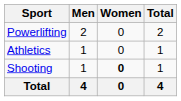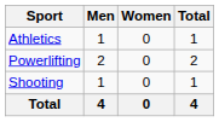 <table class="wikitable sortable" style="text-align:center;">
 <tr>
 <th>Sport</th>
 <th>Men</th>
 <th>Women</th>
 <th>Total</th>
 </tr>
 <tr>
+<td align=left> <a href='#'>Athletics</a></td>
+<td>1</td>
+<td>0</td>
+<td>1</td>
+</tr>
+<tr>
 <td align=left> <a href='#'>Powerlifting</a></td>
 <td>2</td>
 <td>0</td>
 <td>2</td>
 </tr>
 <tr>
-<td align=left> <a href='#'>Athletics</a></td>
+<td align=left> <a href='#'>Shooting</a></td>
 <td>1</td>
 <td>0</td>
-<td>1</td>
-</tr>
-<tr>
-<td align=left> <a href='#'>Shooting</a></td>
-<td>1</td>
-<td><strong>0</strong></td>
 <td>1</td>
 </tr>
 <tr>
 <th>Total</th>
 <th>4</th>
 <th>0</th>
 <th>4</th>
 </tr>
 </table>
